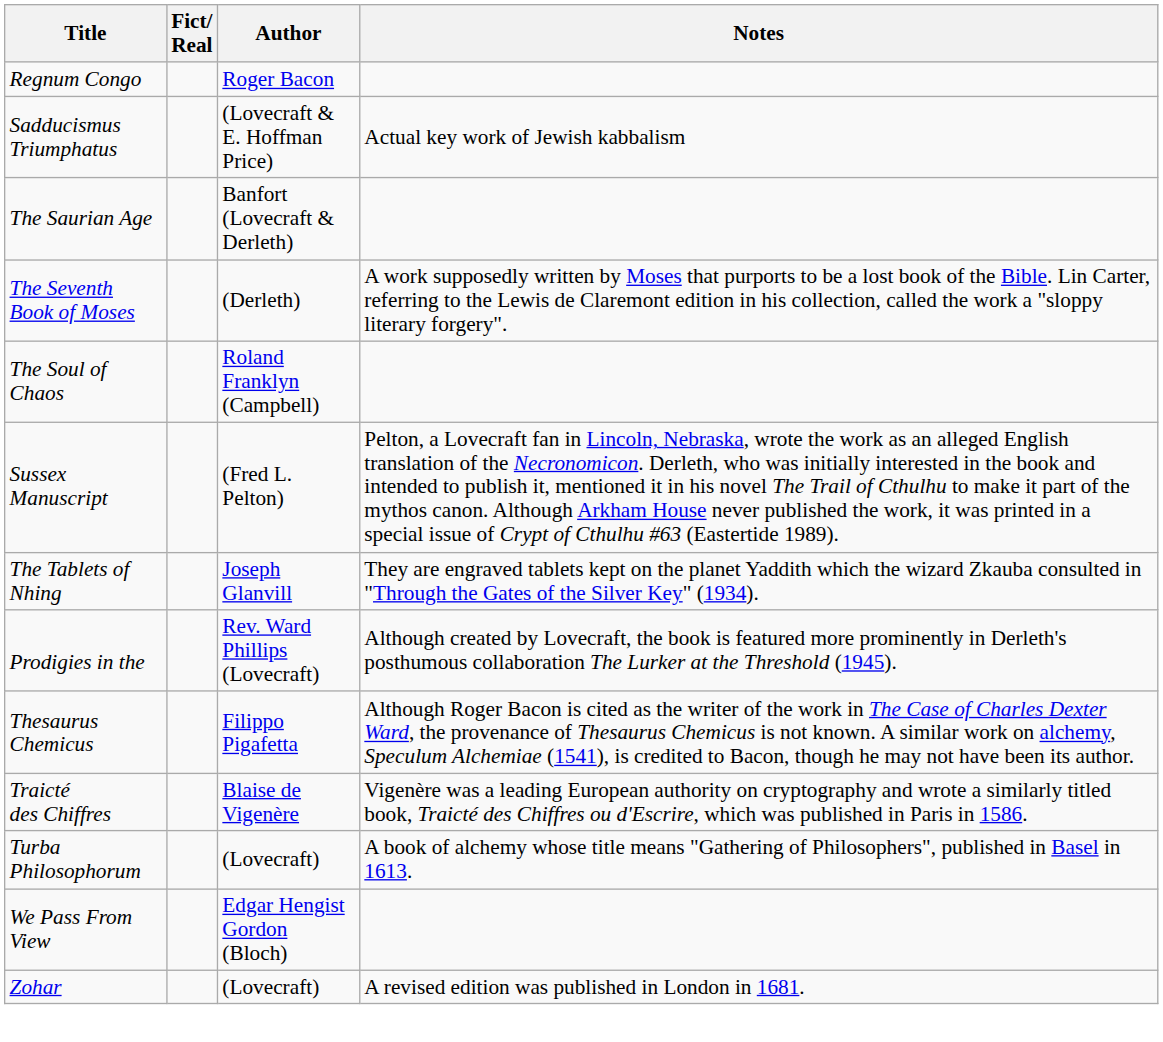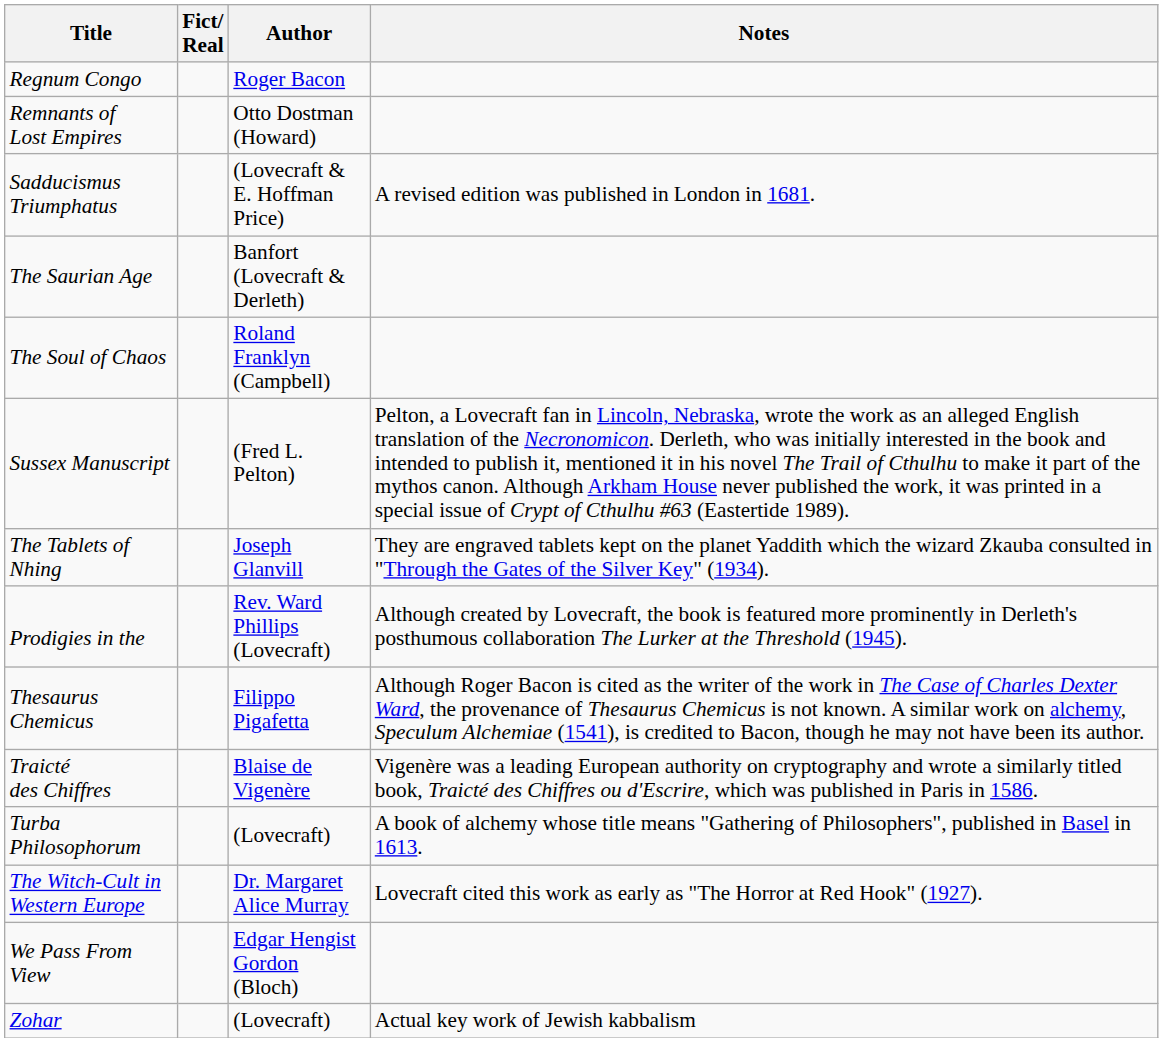 <table class=wikitable>
 <tr>
 <th>Title</th>
 <th>Fict/<br>Real</th>
 <th>Author</th>
 <th>Notes</th>
 </tr>
 <tr>
 <td><em>Regnum Congo</em></td>
 <td></td>
 <td><a href='#'>Roger Bacon</a></td>
 <td></td>
 </tr>
 <tr>
+<td><em>Remnants of<br>Lost Empires</em></td>
+<td></td>
+<td>Otto Dostman<br>(Howard)</td>
+<td></td>
+</tr>
+<tr>
 <td><em>Sadducismus Triumphatus</em></td>
 <td></td>
 <td>(Lovecraft & E. Hoffman Price)</td>
-<td>Actual key work of Jewish kabbalism</td>
+<td>A revised edition was published in London in <a href='#'>1681</a>.</td>
 </tr>
 <tr>
 <td><em>The Saurian Age</em></td>
 <td></td>
 <td>Banfort<br>(Lovecraft & Derleth)</td>
 <td></td>
-</tr>
-<tr>
-<td><em><a href='#'>The Seventh Book of Moses</a></em></td>
-<td></td>
-<td>(Derleth)</td>
-<td>A work supposedly written by <a href='#'>Moses</a> that purports to be a lost book of the <a href='#'>Bible</a>. Lin Carter, referring to the Lewis de Claremont edition in his collection, called the work a "sloppy literary forgery".</td>
 </tr>
 <tr>
 <td><em>The Soul of Chaos</em></td>
 <td></td>
 <td><a href='#'>Roland Franklyn</a> (Campbell)</td>
 <td></td>
 </tr>
 <tr>
 <td><em>Sussex Manuscript</em></td>
 <td></td>
 <td>(Fred L. Pelton)</td>
 <td>Pelton, a Lovecraft fan in <a href='#'>Lincoln, Nebraska</a>, wrote the work as an alleged English translation of the <em><a href='#'>Necronomicon</a></em>. Derleth, who was initially interested in the book and intended to publish it, mentioned it in his novel <em>The Trail of Cthulhu</em> to make it part of the mythos canon. Although <a href='#'>Arkham House</a> never published the work, it was printed in a special issue of <em>Crypt of Cthulhu #63</em> (Eastertide 1989).</td>
 </tr>
 <tr>
 <td><em>The Tablets of Nhing</em></td>
 <td></td>
 <td><a href='#'>Joseph Glanvill</a></td>
 <td>They are engraved tablets kept on the planet Yaddith which the wizard Zkauba consulted in "<a href='#'>Through the Gates of the Silver Key</a>" (<a href='#'>1934</a>).</td>
 </tr>
 <tr>
 <td><em><br>Prodigies in the<br></em></td>
 <td></td>
 <td><a href='#'>Rev. Ward Phillips</a><br>(Lovecraft)</td>
 <td>Although created by Lovecraft, the book is featured more prominently in Derleth's posthumous collaboration <em>The Lurker at the Threshold</em> (<a href='#'>1945</a>).</td>
 </tr>
 <tr>
 <td><em>Thesaurus Chemicus</em></td>
 <td></td>
 <td><a href='#'>Filippo Pigafetta</a></td>
 <td>Although Roger Bacon is cited as the writer of the work in <em><a href='#'>The Case of Charles Dexter Ward</a></em>, the provenance of <em>Thesaurus Chemicus</em> is not known. A similar work on <a href='#'>alchemy</a>, <em>Speculum Alchemiae</em> (<a href='#'>1541</a>), is credited to Bacon, though he may not have been its author.</td>
 </tr>
 <tr>
 <td><em>Traicté<br>des Chiffres</em></td>
 <td></td>
 <td><a href='#'>Blaise de Vigenère</a></td>
 <td>Vigenère was a leading European authority on cryptography and wrote a similarly titled book, <em>Traicté des Chiffres ou d'Escrire</em>, which was published in Paris in <a href='#'>1586</a>.</td>
 </tr>
 <tr>
 <td><em>Turba Philosophorum</em></td>
 <td></td>
 <td>(Lovecraft)</td>
 <td>A book of alchemy whose title means "Gathering of Philosophers", published in <a href='#'>Basel</a> in <a href='#'>1613</a>.</td>
 </tr>
 <tr>
+<td><em><a href='#'>The Witch-Cult in Western Europe</a></em></td>
+<td></td>
+<td><a href='#'>Dr. Margaret Alice Murray</a></td>
+<td>Lovecraft cited this work as early as "The Horror at Red Hook" (<a href='#'>1927</a>).</td>
+</tr>
+<tr>
 <td><em>We Pass From View</em></td>
 <td></td>
 <td><a href='#'>Edgar Hengist Gordon</a><br>(Bloch)</td>
 <td></td>
 </tr>
 <tr>
 <td><em><a href='#'>Zohar</a></em></td>
 <td></td>
 <td>(Lovecraft)</td>
-<td>A revised edition was published in London in <a href='#'>1681</a>.</td>
+<td>Actual key work of Jewish kabbalism</td>
 </tr>
 </table>
